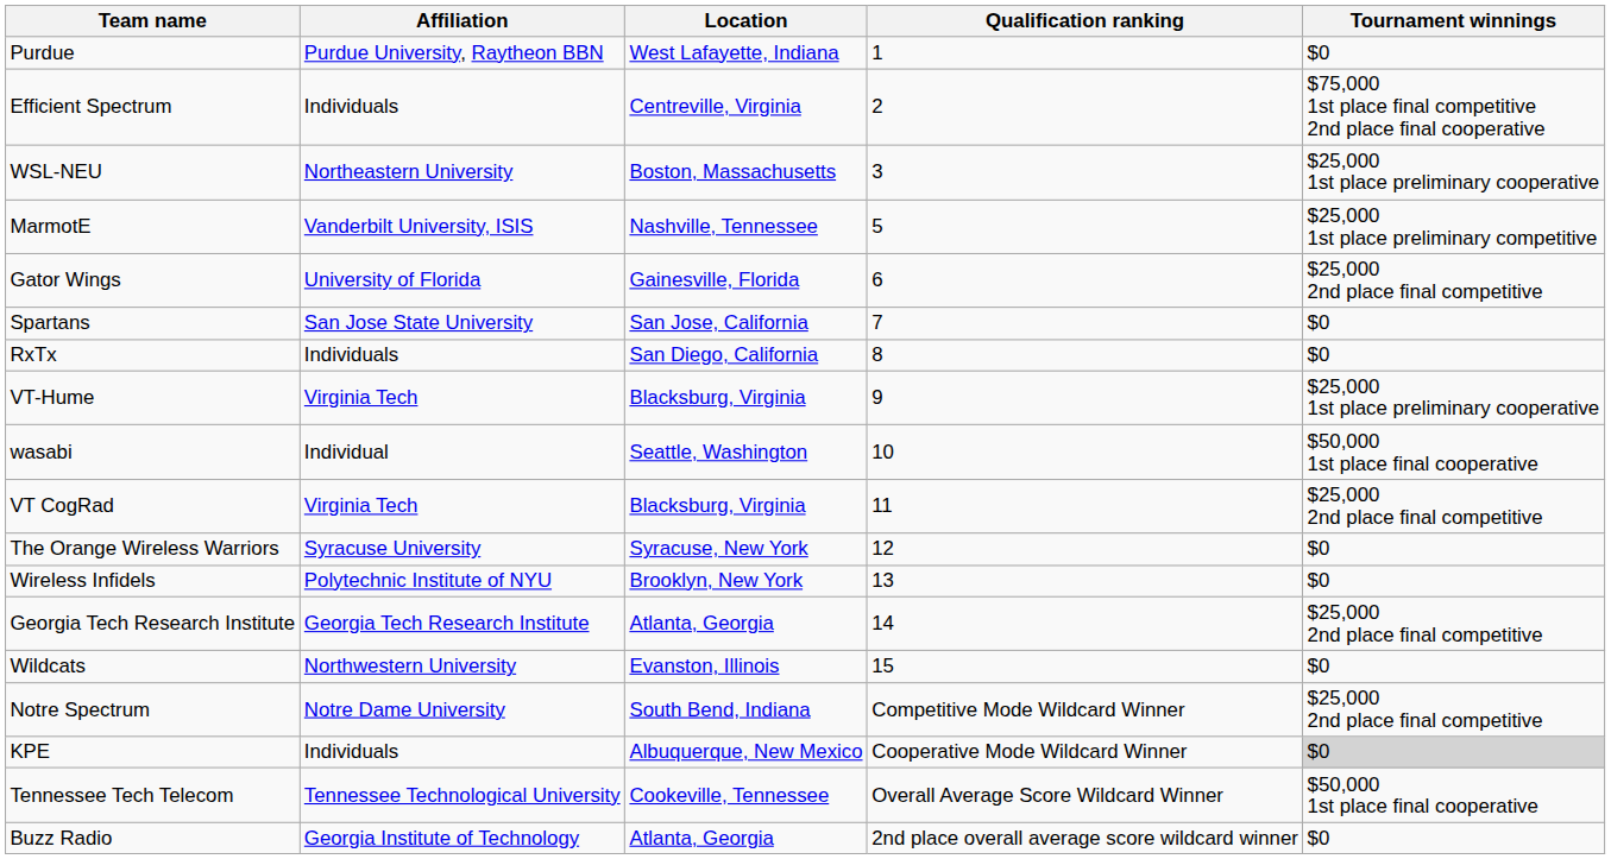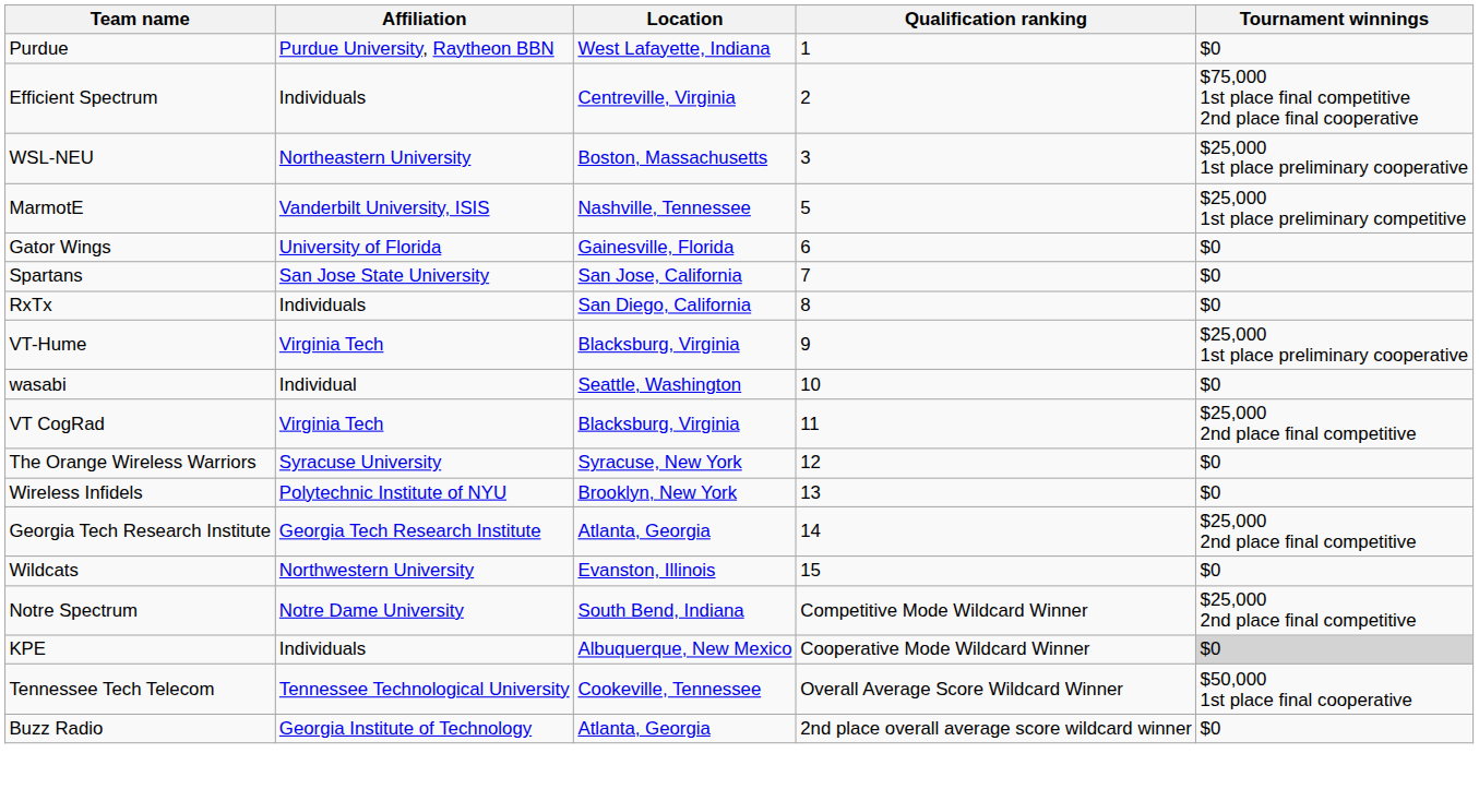 <table class="wikitable">
 <tr>
 <th>Team name</th>
 <th>Affiliation</th>
 <th>Location</th>
 <th>Qualification ranking</th>
 <th>Tournament winnings</th>
 </tr>
 <tr>
 <td>Purdue</td>
 <td><a href='#'>Purdue University</a>, <a href='#'>Raytheon BBN</a></td>
 <td><a href='#'>West Lafayette, Indiana</a></td>
 <td>1</td>
 <td>$0</td>
 </tr>
 <tr>
 <td>Efficient Spectrum</td>
 <td>Individuals</td>
 <td><a href='#'>Centreville, Virginia</a></td>
 <td>2</td>
 <td>$75,000<br>1st place final competitive<br>2nd place final cooperative</td>
 </tr>
 <tr>
 <td>WSL-NEU</td>
 <td><a href='#'>Northeastern University</a></td>
 <td><a href='#'>Boston, Massachusetts</a></td>
 <td>3</td>
 <td>$25,000<br>1st place preliminary cooperative</td>
 </tr>
 <tr>
 <td>MarmotE</td>
 <td><a href='#'>Vanderbilt University, ISIS</a></td>
 <td><a href='#'>Nashville, Tennessee</a></td>
 <td>5</td>
 <td>$25,000<br>1st place preliminary competitive</td>
 </tr>
 <tr>
 <td>Gator Wings</td>
 <td><a href='#'>University of Florida</a></td>
 <td><a href='#'>Gainesville, Florida</a></td>
 <td>6</td>
-<td>$25,000<br>2nd place final competitive</td>
+<td>$0</td>
 </tr>
 <tr>
 <td>Spartans</td>
 <td><a href='#'>San Jose State University</a></td>
 <td><a href='#'>San Jose, California</a></td>
 <td>7</td>
 <td>$0</td>
 </tr>
 <tr>
 <td>RxTx</td>
 <td>Individuals</td>
 <td><a href='#'>San Diego, California</a></td>
 <td>8</td>
 <td>$0</td>
 </tr>
 <tr>
 <td>VT-Hume</td>
 <td><a href='#'>Virginia Tech</a></td>
 <td><a href='#'>Blacksburg, Virginia</a></td>
 <td>9</td>
 <td>$25,000<br>1st place preliminary cooperative</td>
 </tr>
 <tr>
 <td>wasabi</td>
 <td>Individual</td>
 <td><a href='#'>Seattle, Washington</a></td>
 <td>10</td>
-<td>$50,000<br>1st place final cooperative</td>
+<td>$0</td>
 </tr>
 <tr>
 <td>VT CogRad</td>
 <td><a href='#'>Virginia Tech</a></td>
 <td><a href='#'>Blacksburg, Virginia</a></td>
 <td>11</td>
 <td>$25,000<br>2nd place final competitive</td>
 </tr>
 <tr>
 <td>The Orange Wireless Warriors</td>
 <td><a href='#'>Syracuse University</a></td>
 <td><a href='#'>Syracuse, New York</a></td>
 <td>12</td>
 <td>$0</td>
 </tr>
 <tr>
 <td>Wireless Infidels</td>
 <td><a href='#'>Polytechnic Institute of NYU</a></td>
 <td><a href='#'>Brooklyn, New York</a></td>
 <td>13</td>
 <td>$0</td>
 </tr>
 <tr>
 <td>Georgia Tech Research Institute</td>
 <td><a href='#'>Georgia Tech Research Institute</a></td>
 <td><a href='#'>Atlanta, Georgia</a></td>
 <td>14</td>
 <td>$25,000<br>2nd place final competitive</td>
 </tr>
 <tr>
 <td>Wildcats</td>
 <td><a href='#'>Northwestern University</a></td>
 <td><a href='#'>Evanston, Illinois</a></td>
 <td>15</td>
 <td>$0</td>
 </tr>
 <tr>
 <td>Notre Spectrum</td>
 <td><a href='#'>Notre Dame University</a></td>
 <td><a href='#'>South Bend, Indiana</a></td>
 <td>Competitive Mode Wildcard Winner</td>
 <td>$25,000<br>2nd place final competitive</td>
 </tr>
 <tr>
 <td>KPE</td>
 <td>Individuals</td>
 <td><a href='#'>Albuquerque, New Mexico</a></td>
 <td>Cooperative Mode Wildcard Winner</td>
 <td style="background: lightgrey;">$0</td>
 </tr>
 <tr>
 <td>Tennessee Tech Telecom</td>
 <td><a href='#'>Tennessee Technological University</a></td>
 <td><a href='#'>Cookeville, Tennessee</a></td>
 <td>Overall Average Score Wildcard Winner</td>
 <td>$50,000<br>1st place final cooperative</td>
 </tr>
 <tr>
 <td>Buzz Radio</td>
 <td><a href='#'>Georgia Institute of Technology</a></td>
 <td><a href='#'>Atlanta, Georgia</a></td>
 <td>2nd place overall average score wildcard winner</td>
 <td>$0</td>
 </tr>
 </table>
